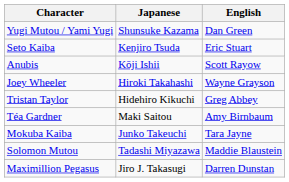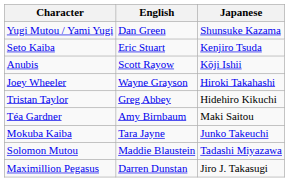 <table class="wikitable">
 <tr>
 <th>Character</th>
+<th>English</th>
 <th>Japanese</th>
-<th>English</th>
 </tr>
 <tr>
 <td><a href='#'>Yugi Mutou / Yami Yugi</a></td>
+<td><a href='#'>Dan Green</a></td>
 <td><a href='#'>Shunsuke Kazama</a></td>
-<td><a href='#'>Dan Green</a></td>
 </tr>
 <tr>
 <td><a href='#'>Seto Kaiba</a></td>
+<td><a href='#'>Eric Stuart</a></td>
 <td><a href='#'>Kenjiro Tsuda</a></td>
-<td><a href='#'>Eric Stuart</a></td>
 </tr>
 <tr>
 <td><a href='#'>Anubis</a></td>
+<td><a href='#'>Scott Rayow</a></td>
 <td><a href='#'>Kōji Ishii</a></td>
-<td><a href='#'>Scott Rayow</a></td>
 </tr>
 <tr>
 <td><a href='#'>Joey Wheeler</a></td>
+<td><a href='#'>Wayne Grayson</a></td>
 <td><a href='#'>Hiroki Takahashi</a></td>
-<td><a href='#'>Wayne Grayson</a></td>
 </tr>
 <tr>
 <td><a href='#'>Tristan Taylor</a></td>
+<td><a href='#'>Greg Abbey</a></td>
 <td>Hidehiro Kikuchi</td>
-<td><a href='#'>Greg Abbey</a></td>
 </tr>
 <tr>
 <td><a href='#'>Téa Gardner</a></td>
+<td><a href='#'>Amy Birnbaum</a></td>
 <td>Maki Saitou</td>
-<td><a href='#'>Amy Birnbaum</a></td>
 </tr>
 <tr>
 <td><a href='#'>Mokuba Kaiba</a></td>
+<td><a href='#'>Tara Jayne</a></td>
 <td><a href='#'>Junko Takeuchi</a></td>
-<td><a href='#'>Tara Jayne</a></td>
 </tr>
 <tr>
 <td><a href='#'>Solomon Mutou</a></td>
+<td><a href='#'>Maddie Blaustein</a></td>
 <td><a href='#'>Tadashi Miyazawa</a></td>
-<td><a href='#'>Maddie Blaustein</a></td>
 </tr>
 <tr>
 <td><a href='#'>Maximillion Pegasus</a></td>
+<td><a href='#'>Darren Dunstan</a></td>
 <td>Jiro J. Takasugi</td>
-<td><a href='#'>Darren Dunstan</a></td>
 </tr>
 </table>
